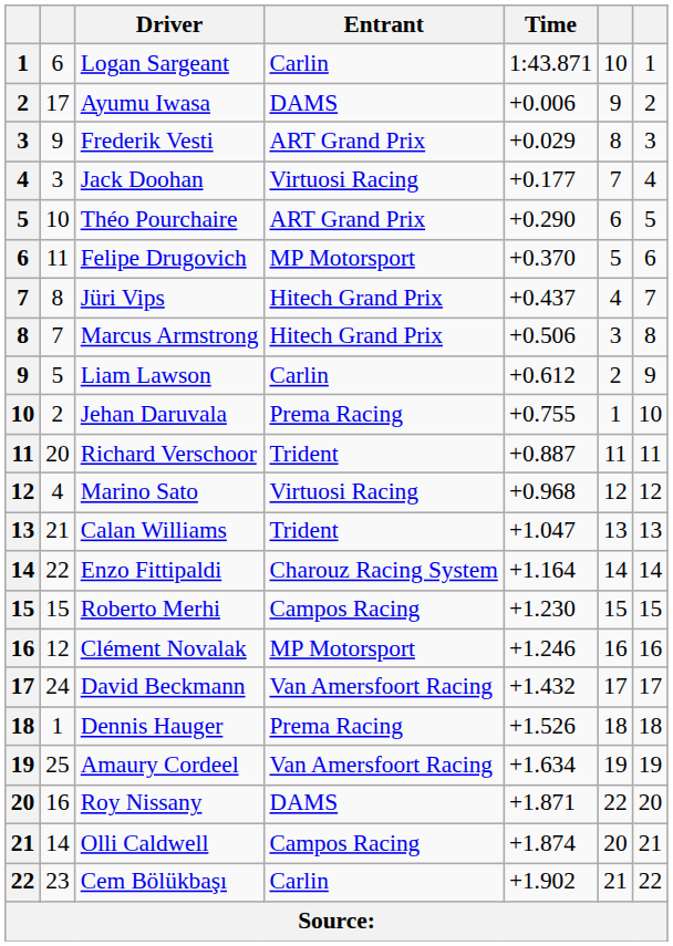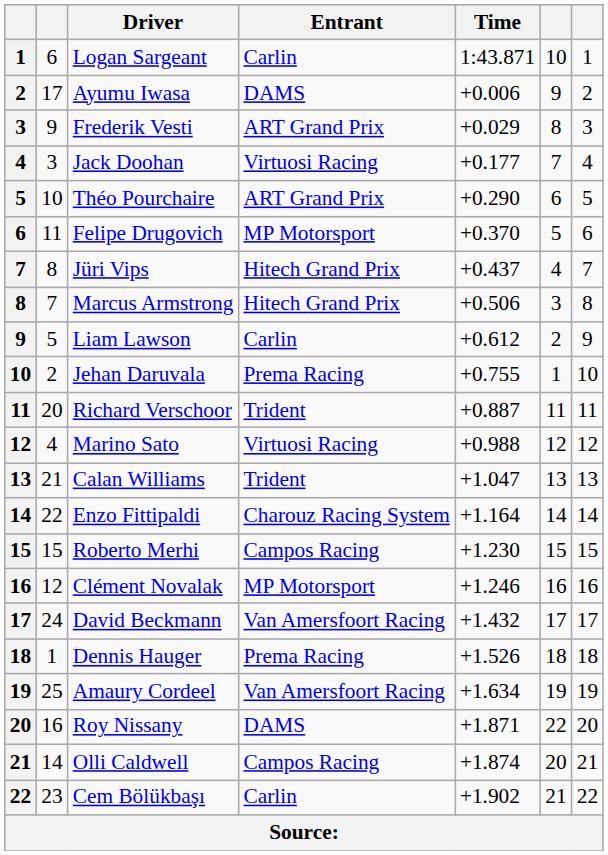 <table class="wikitable" style="font-size:85%">
 <tr>
 <th scope="col"></th>
 <th scope="col"></th>
 <th scope="col">Driver</th>
 <th scope="col">Entrant</th>
 <th scope="col">Time</th>
 <th scope="col"></th>
 <th scope="col"></th>
 </tr>
 <tr>
 <th>1</th>
 <td align="center">6</td>
 <td> <a href='#'>Logan Sargeant</a></td>
 <td><a href='#'>Carlin</a></td>
 <td>1:43.871</td>
 <td align="center">10</td>
 <td align="center">1</td>
 </tr>
 <tr>
 <th>2</th>
 <td align="center">17</td>
 <td> <a href='#'>Ayumu Iwasa</a></td>
 <td><a href='#'>DAMS</a></td>
 <td>+0.006</td>
 <td align="center">9</td>
 <td align="center">2</td>
 </tr>
 <tr>
 <th>3</th>
 <td align="center">9</td>
 <td> <a href='#'>Frederik Vesti</a></td>
 <td><a href='#'>ART Grand Prix</a></td>
 <td>+0.029</td>
 <td align="center">8</td>
 <td align="center">3</td>
 </tr>
 <tr>
 <th>4</th>
 <td align="center">3</td>
 <td> <a href='#'>Jack Doohan</a></td>
 <td><a href='#'>Virtuosi Racing</a></td>
 <td>+0.177</td>
 <td align="center">7</td>
 <td align="center">4</td>
 </tr>
 <tr>
 <th>5</th>
 <td align="center">10</td>
 <td> <a href='#'>Théo Pourchaire</a></td>
 <td><a href='#'>ART Grand Prix</a></td>
 <td>+0.290</td>
 <td align="center">6</td>
 <td align="center">5</td>
 </tr>
 <tr>
 <th>6</th>
 <td align="center">11</td>
 <td> <a href='#'>Felipe Drugovich</a></td>
 <td><a href='#'>MP Motorsport</a></td>
 <td>+0.370</td>
 <td align="center">5</td>
 <td align="center">6</td>
 </tr>
 <tr>
 <th>7</th>
 <td align="center">8</td>
 <td> <a href='#'>Jüri Vips</a></td>
 <td><a href='#'>Hitech Grand Prix</a></td>
 <td>+0.437</td>
 <td align="center">4</td>
 <td align="center">7</td>
 </tr>
 <tr>
 <th>8</th>
 <td align="center">7</td>
 <td> <a href='#'>Marcus Armstrong</a></td>
 <td><a href='#'>Hitech Grand Prix</a></td>
 <td>+0.506</td>
 <td align="center">3</td>
 <td align="center">8</td>
 </tr>
 <tr>
 <th>9</th>
 <td align="center">5</td>
 <td> <a href='#'>Liam Lawson</a></td>
 <td><a href='#'>Carlin</a></td>
 <td>+0.612</td>
 <td align="center">2</td>
 <td align="center">9</td>
 </tr>
 <tr>
 <th>10</th>
 <td align="center">2</td>
 <td> <a href='#'>Jehan Daruvala</a></td>
 <td><a href='#'>Prema Racing</a></td>
 <td>+0.755</td>
 <td align="center">1</td>
 <td align="center">10</td>
 </tr>
 <tr>
 <th>11</th>
 <td align="center">20</td>
 <td> <a href='#'>Richard Verschoor</a></td>
 <td><a href='#'>Trident</a></td>
 <td>+0.887</td>
 <td align="center">11</td>
 <td align="center">11</td>
 </tr>
 <tr>
 <th>12</th>
 <td align="center">4</td>
 <td> <a href='#'>Marino Sato</a></td>
 <td><a href='#'>Virtuosi Racing</a></td>
-<td>+0.968</td>
+<td>+0.988</td>
 <td align="center">12</td>
 <td align="center">12</td>
 </tr>
 <tr>
 <th>13</th>
 <td align="center">21</td>
 <td> <a href='#'>Calan Williams</a></td>
 <td><a href='#'>Trident</a></td>
 <td>+1.047</td>
 <td align="center">13</td>
 <td align="center">13</td>
 </tr>
 <tr>
 <th>14</th>
 <td align="center">22</td>
 <td> <a href='#'>Enzo Fittipaldi</a></td>
 <td><a href='#'>Charouz Racing System</a></td>
 <td>+1.164</td>
 <td align="center">14</td>
 <td align="center">14</td>
 </tr>
 <tr>
 <th>15</th>
 <td align="center">15</td>
 <td> <a href='#'>Roberto Merhi</a></td>
 <td><a href='#'>Campos Racing</a></td>
 <td>+1.230</td>
 <td align="center">15</td>
 <td align="center">15</td>
 </tr>
 <tr>
 <th>16</th>
 <td align="center">12</td>
 <td> <a href='#'>Clément Novalak</a></td>
 <td><a href='#'>MP Motorsport</a></td>
 <td>+1.246</td>
 <td align="center">16</td>
 <td align="center">16</td>
 </tr>
 <tr>
 <th>17</th>
 <td align="center">24</td>
 <td> <a href='#'>David Beckmann</a></td>
 <td><a href='#'>Van Amersfoort Racing</a></td>
 <td>+1.432</td>
 <td align="center">17</td>
 <td align="center">17</td>
 </tr>
 <tr>
 <th>18</th>
 <td align="center">1</td>
 <td> <a href='#'>Dennis Hauger</a></td>
 <td><a href='#'>Prema Racing</a></td>
 <td>+1.526</td>
 <td align="center">18</td>
 <td align="center">18</td>
 </tr>
 <tr>
 <th>19</th>
 <td align="center">25</td>
 <td> <a href='#'>Amaury Cordeel</a></td>
 <td><a href='#'>Van Amersfoort Racing</a></td>
 <td>+1.634</td>
 <td align="center">19</td>
 <td align="center">19</td>
 </tr>
 <tr>
 <th>20</th>
 <td align="center">16</td>
 <td> <a href='#'>Roy Nissany</a></td>
 <td><a href='#'>DAMS</a></td>
 <td>+1.871</td>
 <td align="center">22</td>
 <td align="center">20</td>
 </tr>
 <tr>
 <th>21</th>
 <td align="center">14</td>
 <td> <a href='#'>Olli Caldwell</a></td>
 <td><a href='#'>Campos Racing</a></td>
 <td>+1.874</td>
 <td align="center">20</td>
 <td align="center">21</td>
 </tr>
 <tr>
 <th>22</th>
 <td align="center">23</td>
 <td>  <a href='#'>Cem Bölükbaşı</a></td>
 <td><a href='#'>Carlin</a></td>
 <td>+1.902</td>
 <td align="center">21</td>
 <td align="center">22</td>
 </tr>
 <tr>
 <th colspan="7">Source:</th>
 </tr>
 </table>
